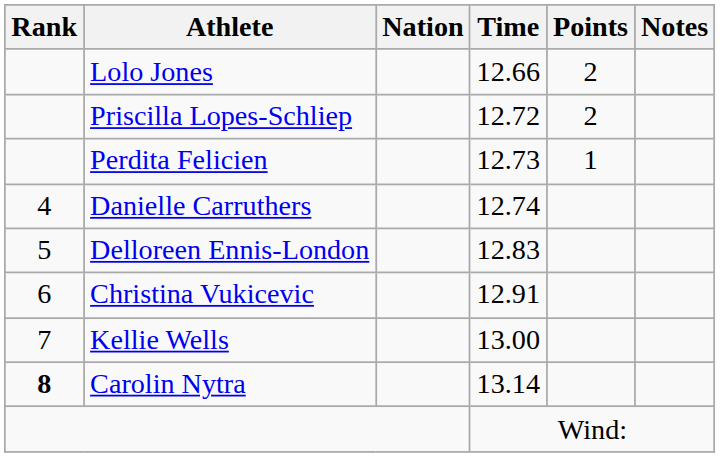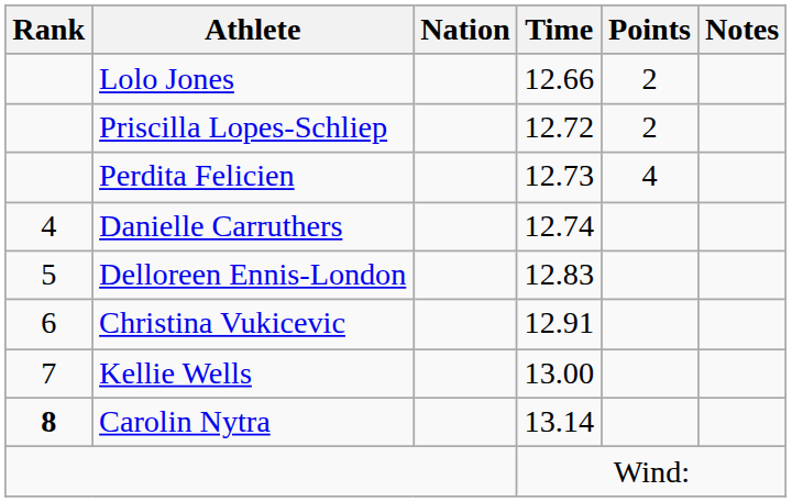 <table class="wikitable sortable" style="text-align:center;">
 <tr>
 <th scope="col" style="width: 10px;">Rank</th>
 <th scope="col">Athlete</th>
 <th scope="col">Nation</th>
 <th scope="col">Time</th>
 <th scope="col">Points</th>
 <th scope="col">Notes</th>
 </tr>
 <tr>
 <td></td>
 <td align=left><a href='#'>Lolo Jones</a></td>
 <td align=left></td>
 <td>12.66</td>
 <td>2</td>
 <td></td>
 </tr>
 <tr>
 <td></td>
 <td align=left><a href='#'>Priscilla Lopes-Schliep</a></td>
 <td align=left></td>
 <td>12.72</td>
 <td>2</td>
 <td></td>
 </tr>
 <tr>
 <td></td>
 <td align=left><a href='#'>Perdita Felicien</a></td>
 <td align=left></td>
 <td>12.73</td>
-<td>1</td>
+<td>4</td>
 <td></td>
 </tr>
 <tr>
 <td>4</td>
 <td align=left><a href='#'>Danielle Carruthers</a></td>
 <td align=left></td>
 <td>12.74</td>
 <td></td>
 <td></td>
 </tr>
 <tr>
 <td>5</td>
 <td align=left><a href='#'>Delloreen Ennis-London</a></td>
 <td align=left></td>
 <td>12.83</td>
 <td></td>
 <td></td>
 </tr>
 <tr>
 <td>6</td>
 <td align=left><a href='#'>Christina Vukicevic</a></td>
 <td align=left></td>
 <td>12.91</td>
 <td></td>
 <td></td>
 </tr>
 <tr>
 <td>7</td>
 <td align=left><a href='#'>Kellie Wells</a></td>
 <td align=left></td>
 <td>13.00</td>
 <td></td>
 <td></td>
 </tr>
 <tr>
 <td><strong>8</strong></td>
 <td align=left><a href='#'>Carolin Nytra</a></td>
 <td align=left></td>
 <td>13.14</td>
 <td></td>
 <td></td>
 </tr>
 <tr class="sortbottom">
 <td colspan="3"></td>
 <td colspan="3">Wind: </td>
 </tr>
 </table>
